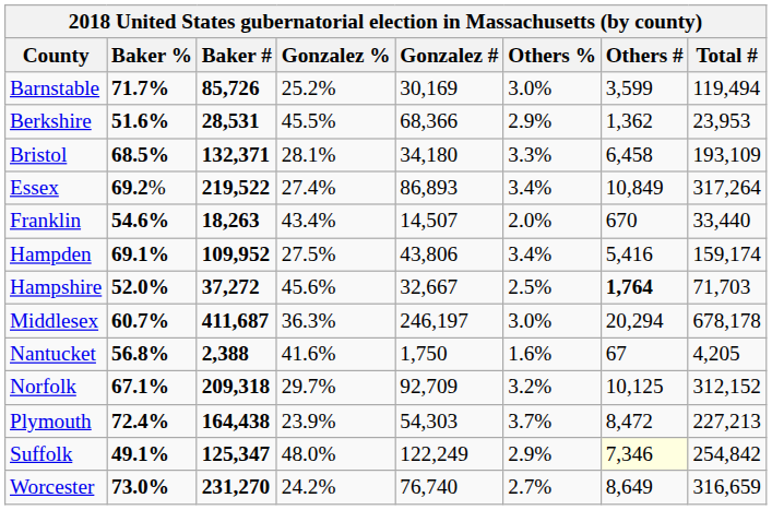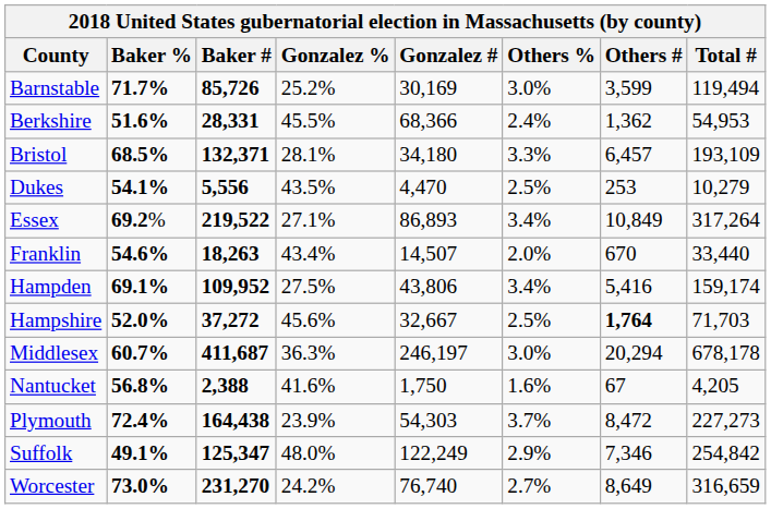 <table class="wikitable sortable">
 <tr>
 <th colspan="8">2018 United States gubernatorial election in Massachusetts (by county)</th>
 </tr>
 <tr>
 <th>County</th>
 <th>Baker %</th>
 <th>Baker #</th>
 <th>Gonzalez %</th>
 <th>Gonzalez #</th>
 <th>Others %</th>
 <th>Others #</th>
 <th>Total #</th>
 </tr>
 <tr>
 <td><a href='#'>Barnstable</a></td>
 <td><strong>71.7%</strong></td>
 <td><strong>85,726</strong></td>
 <td>25.2%</td>
 <td>30,169</td>
 <td>3.0%</td>
 <td>3,599</td>
 <td>119,494</td>
 </tr>
 <tr>
 <td><a href='#'>Berkshire</a></td>
 <td><strong>51.6%</strong></td>
-<td><strong>28,531</strong></td>
+<td><strong>28,331</strong></td>
 <td>45.5%</td>
 <td>68,366</td>
-<td>2.9%</td>
+<td>2.4%</td>
 <td>1,362</td>
-<td>23,953</td>
+<td>54,953</td>
 </tr>
 <tr>
 <td><a href='#'>Bristol</a></td>
 <td><strong>68.5%</strong></td>
 <td><strong>132,371</strong></td>
 <td>28.1%</td>
 <td>34,180</td>
 <td>3.3%</td>
-<td>6,458</td>
+<td>6,457</td>
 <td>193,109</td>
+</tr>
+<tr>
+<td><a href='#'>Dukes</a></td>
+<td><strong>54.1%</strong></td>
+<td><strong>5,556</strong></td>
+<td>43.5%</td>
+<td>4,470</td>
+<td>2.5%</td>
+<td>253</td>
+<td>10,279</td>
 </tr>
 <tr>
 <td><a href='#'>Essex</a></td>
 <td><strong>69.2</strong>%</td>
 <td><strong>219,522</strong></td>
-<td>27.4%</td>
+<td>27.1%</td>
 <td>86,893</td>
 <td>3.4%</td>
 <td>10,849</td>
 <td>317,264</td>
 </tr>
 <tr>
 <td><a href='#'>Franklin</a></td>
 <td><strong>54.6%</strong></td>
 <td><strong>18,263</strong></td>
 <td>43.4%</td>
 <td>14,507</td>
 <td>2.0%</td>
 <td>670</td>
 <td>33,440</td>
 </tr>
 <tr>
 <td><a href='#'>Hampden</a></td>
 <td><strong>69.1%</strong></td>
 <td><strong>109,952</strong></td>
 <td>27.5%</td>
 <td>43,806</td>
 <td>3.4%</td>
 <td>5,416</td>
 <td>159,174</td>
 </tr>
 <tr>
 <td><a href='#'>Hampshire</a></td>
 <td><strong>52.0%</strong></td>
 <td><strong>37,272</strong></td>
 <td>45.6%</td>
 <td>32,667</td>
 <td>2.5%</td>
 <td><strong>1,764</strong></td>
 <td>71,703</td>
 </tr>
 <tr>
 <td><a href='#'>Middlesex</a></td>
 <td><strong>60.7%</strong></td>
 <td><strong>411,687</strong></td>
 <td>36.3%</td>
 <td>246,197</td>
 <td>3.0%</td>
 <td>20,294</td>
 <td>678,178</td>
 </tr>
 <tr>
 <td><a href='#'>Nantucket</a></td>
 <td><strong>56.8%</strong></td>
 <td><strong>2,388</strong></td>
 <td>41.6%</td>
 <td>1,750</td>
 <td>1.6%</td>
 <td>67</td>
 <td>4,205</td>
 </tr>
 <tr>
-<td><a href='#'>Norfolk</a></td>
-<td><strong>67.1%</strong></td>
-<td><strong>209,318</strong></td>
-<td>29.7%</td>
-<td>92,709</td>
-<td>3.2%</td>
-<td>10,125</td>
-<td>312,152</td>
-</tr>
-<tr>
 <td><a href='#'>Plymouth</a></td>
 <td><strong>72.4%</strong></td>
 <td><strong>164,438</strong></td>
 <td>23.9%</td>
 <td>54,303</td>
 <td>3.7%</td>
 <td>8,472</td>
-<td>227,213</td>
+<td>227,273</td>
 </tr>
 <tr>
 <td><a href='#'>Suffolk</a></td>
 <td><strong>49.1%</strong></td>
 <td><strong>125,347</strong></td>
 <td>48.0%</td>
 <td>122,249</td>
 <td>2.9%</td>
-<td style="background: lightyellow;">7,346</td>
+<td>7,346</td>
 <td>254,842</td>
 </tr>
 <tr>
 <td><a href='#'>Worcester</a></td>
 <td><strong>73.0%</strong></td>
 <td><strong>231,270</strong></td>
 <td>24.2%</td>
 <td>76,740</td>
 <td>2.7%</td>
 <td>8,649</td>
 <td>316,659</td>
 </tr>
 </table>
